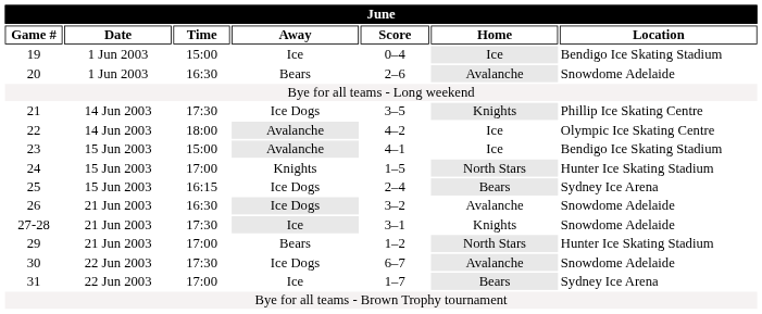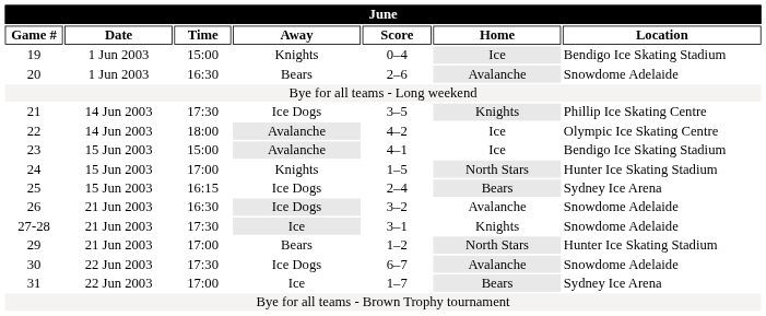 <table class="toccolours" style="width:55em;text-align: center">
 <tr>
 <th colspan="7" style="background:#000000;color:white;border:#000000 1px solid">June</th>
 </tr>
 <tr>
 <th style="background:#FFFFFF;color:black;border:#000000 1px solid; width: 40px">Game #</th>
 <th style="background:#FFFFFF;color:black;border:#000000 1px solid; width: 80px">Date</th>
 <th style="background:#FFFFFF;color:black;border:#000000 1px solid; width: 40px">Time</th>
 <th style="background:#FFFFFF;color:black;border:#000000 1px solid; width: 95px">Away</th>
 <th style="background:#FFFFFF;color:black;border:#000000 1px solid; width: 50px">Score</th>
 <th style="background:#FFFFFF;color:black;border:#000000 1px solid; width: 95px">Home</th>
 <th style="background:#FFFFFF;color:black;border:#000000 1px solid; width: 150px">Location</th>
 </tr>
 <tr>
 <td>19</td>
 <td>1 Jun 2003</td>
 <td>15:00</td>
-<td>Ice</td>
+<td>Knights</td>
 <td>0–4</td>
 <td bgcolor="#e8e8e8">Ice</td>
 <td align="left">Bendigo Ice Skating Stadium</td>
 </tr>
 <tr>
 <td>20</td>
 <td>1 Jun 2003</td>
 <td>16:30</td>
 <td>Bears</td>
 <td>2–6</td>
 <td bgcolor="#e8e8e8">Avalanche</td>
 <td align="left">Snowdome Adelaide</td>
 </tr>
 <tr>
 <td colspan="7" bgcolor="#f5f2f2">Bye for all teams - Long weekend</td>
 </tr>
 <tr>
 <td>21</td>
 <td>14 Jun 2003</td>
 <td>17:30</td>
 <td>Ice Dogs</td>
 <td>3–5</td>
 <td bgcolor="#e8e8e8">Knights</td>
 <td align="left">Phillip Ice Skating Centre</td>
 </tr>
 <tr>
 <td>22</td>
 <td>14 Jun 2003</td>
 <td>18:00</td>
 <td bgcolor="#e8e8e8">Avalanche</td>
 <td>4–2</td>
 <td>Ice</td>
 <td align="left">Olympic Ice Skating Centre</td>
 </tr>
 <tr>
 <td>23</td>
 <td>15 Jun 2003</td>
 <td>15:00</td>
 <td bgcolor="#e8e8e8">Avalanche</td>
 <td>4–1</td>
 <td>Ice</td>
 <td align="left">Bendigo Ice Skating Stadium</td>
 </tr>
 <tr>
 <td>24</td>
 <td>15 Jun 2003</td>
 <td>17:00</td>
 <td>Knights</td>
 <td>1–5</td>
 <td bgcolor="#e8e8e8">North Stars</td>
 <td align="left">Hunter Ice Skating Stadium</td>
 </tr>
 <tr>
 <td>25</td>
 <td>15 Jun 2003</td>
 <td>16:15</td>
 <td>Ice Dogs</td>
 <td>2–4</td>
 <td bgcolor="#e8e8e8">Bears</td>
 <td align="left">Sydney Ice Arena</td>
 </tr>
 <tr>
 <td>26</td>
 <td>21 Jun 2003</td>
 <td>16:30</td>
 <td bgcolor="#e8e8e8">Ice Dogs</td>
 <td>3–2</td>
 <td>Avalanche</td>
 <td align="left">Snowdome Adelaide</td>
 </tr>
 <tr>
 <td>27-28</td>
 <td>21 Jun 2003</td>
 <td>17:30</td>
 <td bgcolor="#e8e8e8">Ice</td>
 <td>3–1</td>
 <td>Knights</td>
 <td align="left">Snowdome Adelaide</td>
 </tr>
 <tr>
 <td>29</td>
 <td>21 Jun 2003</td>
 <td>17:00</td>
 <td>Bears</td>
 <td>1–2</td>
 <td bgcolor="#e8e8e8">North Stars</td>
 <td align="left">Hunter Ice Skating Stadium</td>
 </tr>
 <tr>
 <td>30</td>
 <td>22 Jun 2003</td>
 <td>17:30</td>
 <td>Ice Dogs</td>
 <td>6–7</td>
 <td bgcolor="#e8e8e8">Avalanche</td>
 <td align="left">Snowdome Adelaide</td>
 </tr>
 <tr>
 <td>31</td>
 <td>22 Jun 2003</td>
 <td>17:00</td>
 <td>Ice</td>
 <td>1–7</td>
 <td bgcolor="#e8e8e8">Bears</td>
 <td align="left">Sydney Ice Arena</td>
 </tr>
 <tr>
 <td colspan="7" bgcolor="#f5f2f2">Bye for all teams - Brown Trophy tournament</td>
 </tr>
 <tr>
 </tr>
 </table>
